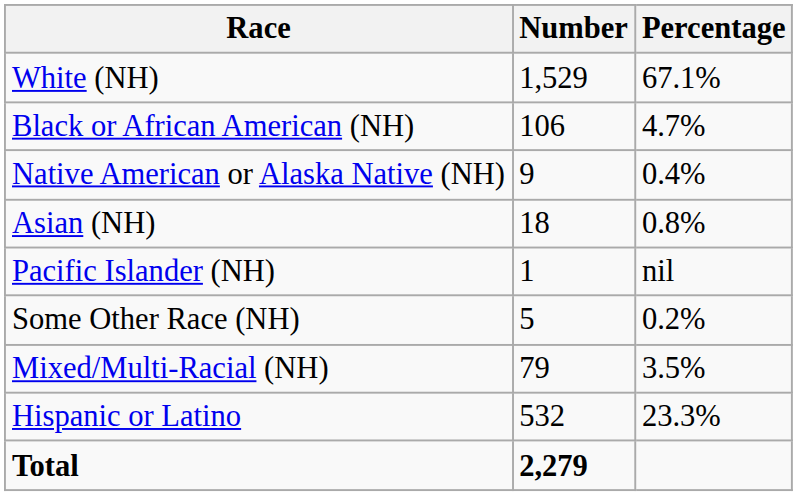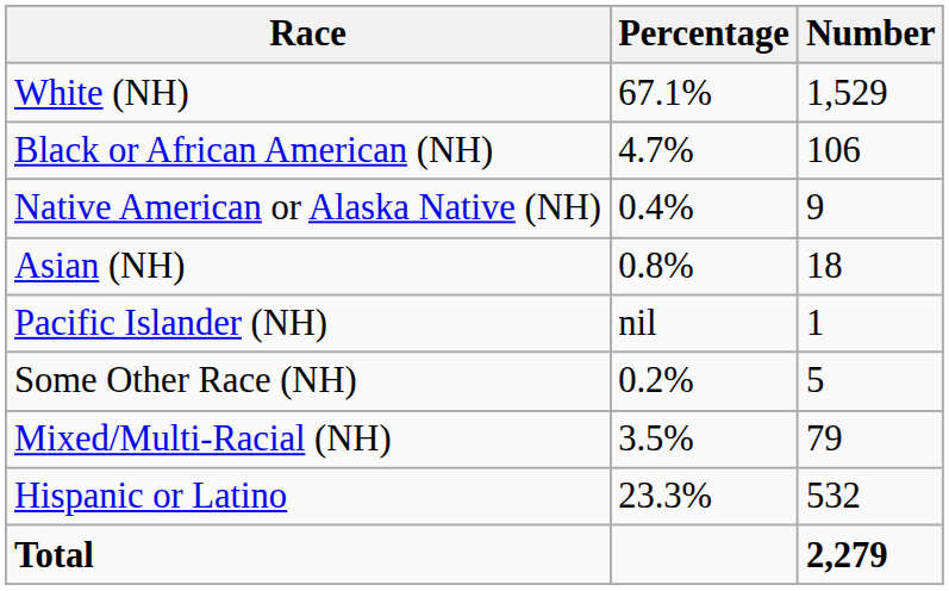 <table class="wikitable">
 <tr>
 <th>Race</th>
+<th>Percentage</th>
 <th>Number</th>
-<th>Percentage</th>
 </tr>
 <tr>
 <td><a href='#'>White</a> (NH)</td>
+<td>67.1%</td>
 <td>1,529</td>
-<td>67.1%</td>
 </tr>
 <tr>
 <td><a href='#'>Black or African American</a> (NH)</td>
+<td>4.7%</td>
 <td>106</td>
-<td>4.7%</td>
 </tr>
 <tr>
 <td><a href='#'>Native American</a> or <a href='#'>Alaska Native</a> (NH)</td>
+<td>0.4%</td>
 <td>9</td>
-<td>0.4%</td>
 </tr>
 <tr>
 <td><a href='#'>Asian</a> (NH)</td>
+<td>0.8%</td>
 <td>18</td>
-<td>0.8%</td>
 </tr>
 <tr>
 <td><a href='#'>Pacific Islander</a> (NH)</td>
+<td>nil</td>
 <td>1</td>
-<td>nil</td>
 </tr>
 <tr>
 <td>Some Other Race (NH)</td>
+<td>0.2%</td>
 <td>5</td>
-<td>0.2%</td>
 </tr>
 <tr>
 <td><a href='#'>Mixed/Multi-Racial</a> (NH)</td>
+<td>3.5%</td>
 <td>79</td>
-<td>3.5%</td>
 </tr>
 <tr>
 <td><a href='#'>Hispanic or Latino</a></td>
+<td>23.3%</td>
 <td>532</td>
-<td>23.3%</td>
 </tr>
 <tr>
 <td><strong>Total</strong></td>
+<td></td>
 <td><strong>2,279</strong></td>
-<td></td>
 </tr>
 </table>
